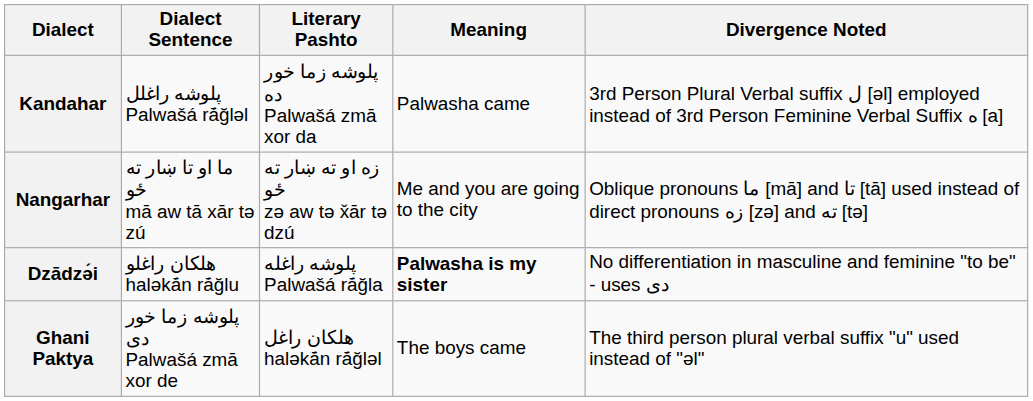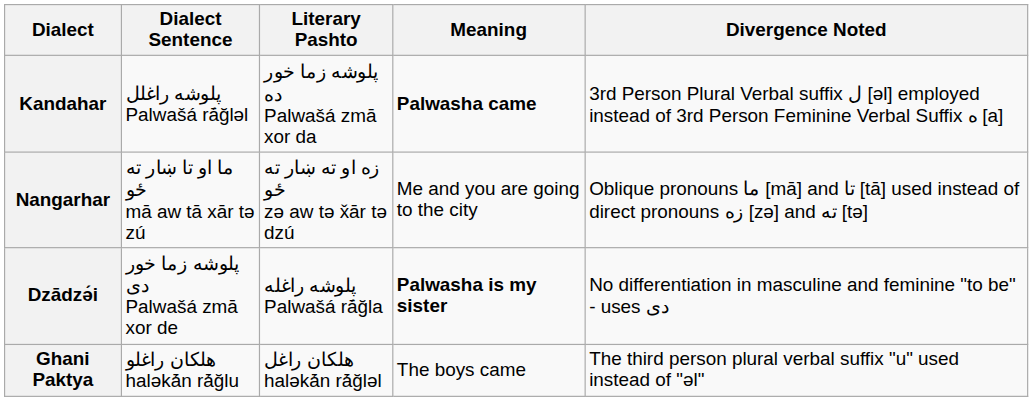 <table class="wikitable">
 <tr>
 <th>Dialect</th>
 <th>Dialect Sentence</th>
 <th>Literary Pashto</th>
 <th>Meaning</th>
 <th>Divergence Noted</th>
 </tr>
 <tr>
 <th>Kandahar</th>
 <td>پلوشه راغلل<br>Palwašá rā́ğləl</td>
 <td>پلوشه زما خور ده<br>Palwašá zmā xor da</td>
-<td>Palwasha came</td>
+<td><strong>Palwasha came</strong></td>
 <td>3rd Person Plural Verbal suffix ل [əl] employed<br>instead of 3rd Person Feminine Verbal Suffix ه [a]</td>
 </tr>
 <tr>
 <th>Nangarhar</th>
 <td>ما او تا ښار ته ځو<br>mā aw tā xār tə zú</td>
 <td>زه او ته ښار ته ځو<br>zə aw tə x̌ār tə dzú</td>
 <td>Me and you are going to the city</td>
 <td>Oblique pronouns ما [mā] and تا [tā] used instead of direct pronouns زه [zə] and ته [tə]</td>
 </tr>
 <tr>
 <th>Dzādzə́i</th>
-<td>هلکان راغلو<br>haləkā́n rā́ğlu</td>
+<td>پلوشه زما خور دی<br>Palwašá zmā xor de</td>
 <td>پلوشه راغله<br>Palwašá rā́ğla</td>
 <td><strong>Palwasha is my sister</strong></td>
 <td>No differentiation in masculine and feminine "to be" - uses دی</td>
 </tr>
 <tr>
 <th>Ghani Paktya</th>
-<td>پلوشه زما خور دی<br>Palwašá zmā xor de</td>
+<td>هلکان راغلو<br>haləkā́n rā́ğlu</td>
 <td>هلکان راغل<br>haləkā́n rā́ğləl</td>
 <td>The boys came</td>
 <td>The third person plural verbal suffix "u" used instead of "əl"</td>
 </tr>
 </table>
